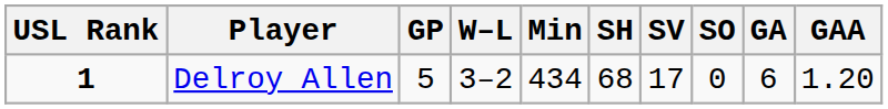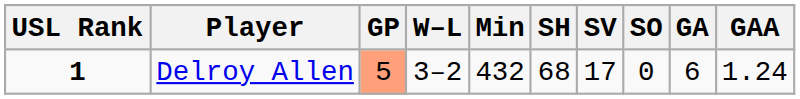 <table class="wikitable">
 <tr>
 <th>USL Rank</th>
 <th>Player</th>
 <th>GP</th>
 <th>W–L</th>
 <th>Min</th>
 <th>SH</th>
 <th>SV</th>
 <th>SO</th>
 <th>GA</th>
 <th>GAA</th>
 </tr>
 <tr>
 <td align=center><strong>1</strong></td>
 <td><a href='#'>Delroy Allen</a></td>
-<td align=center>5</td>
+<td align=center style="background: lightsalmon;">5</td>
 <td align=center>3–2</td>
-<td align=center>434</td>
+<td align=center>432</td>
 <td align=center>68</td>
 <td align=center>17</td>
 <td align=center>0</td>
 <td align=center>6</td>
-<td align=center>1.20</td>
+<td align=center>1.24</td>
 </tr>
 </table>
